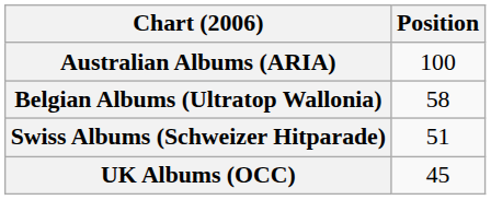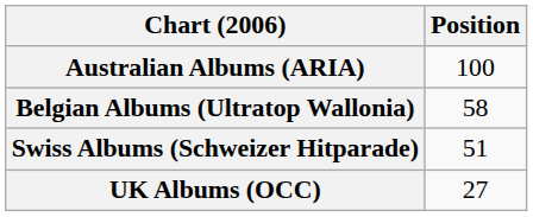 <table class="wikitable sortable plainrowheaders" style="text-align:center">
 <tr>
 <th scope="col">Chart (2006)</th>
 <th scope="col">Position</th>
 </tr>
 <tr>
 <th scope="row">Australian Albums (ARIA)</th>
 <td>100</td>
 </tr>
 <tr>
 <th scope="row">Belgian Albums (Ultratop Wallonia)</th>
 <td>58</td>
 </tr>
 <tr>
 <th scope="row">Swiss Albums (Schweizer Hitparade)</th>
 <td>51</td>
 </tr>
 <tr>
 <th scope="row">UK Albums (OCC)</th>
-<td>45</td>
+<td>27</td>
 </tr>
 </table>
